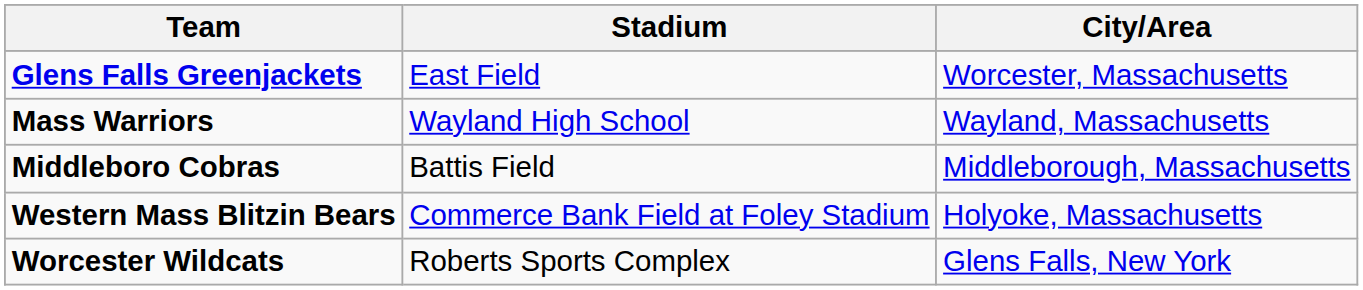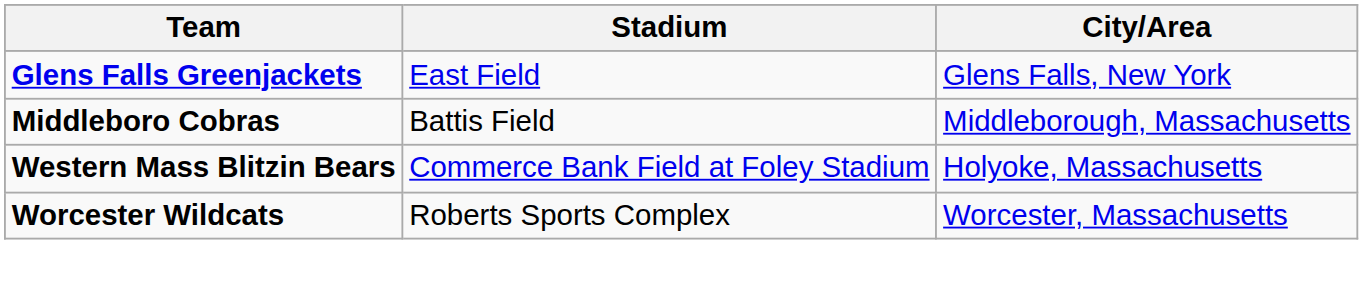 <table class="wikitable">
 <tr>
 <th>Team</th>
 <th>Stadium</th>
 <th>City/Area</th>
 </tr>
 <tr>
 <td><strong><a href='#'>Glens Falls Greenjackets</a></strong></td>
 <td><a href='#'>East Field</a></td>
-<td><a href='#'>Worcester, Massachusetts</a></td>
-</tr>
-<tr>
-<td><strong>Mass Warriors</strong></td>
-<td><a href='#'>Wayland High School</a></td>
-<td><a href='#'>Wayland, Massachusetts</a></td>
+<td><a href='#'>Glens Falls, New York</a></td>
 </tr>
 <tr>
 <td><strong>Middleboro Cobras</strong></td>
 <td>Battis Field</td>
 <td><a href='#'>Middleborough, Massachusetts</a></td>
 </tr>
 <tr>
 <td><strong>Western Mass Blitzin Bears</strong></td>
 <td><a href='#'>Commerce Bank Field at Foley Stadium</a></td>
 <td><a href='#'>Holyoke, Massachusetts</a></td>
 </tr>
 <tr>
 <td><strong>Worcester Wildcats</strong></td>
 <td>Roberts Sports Complex</td>
-<td><a href='#'>Glens Falls, New York</a></td>
+<td><a href='#'>Worcester, Massachusetts</a></td>
 </tr>
 </table>
